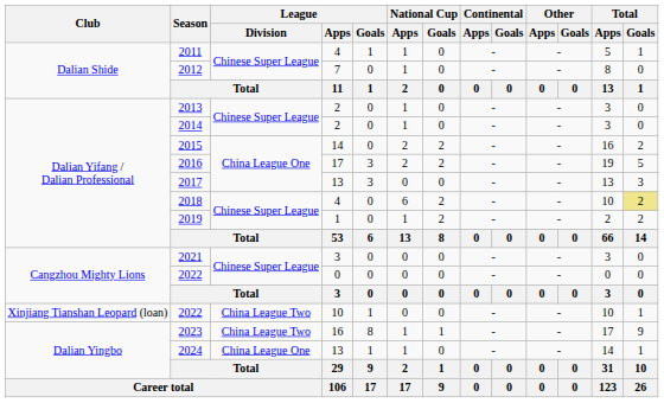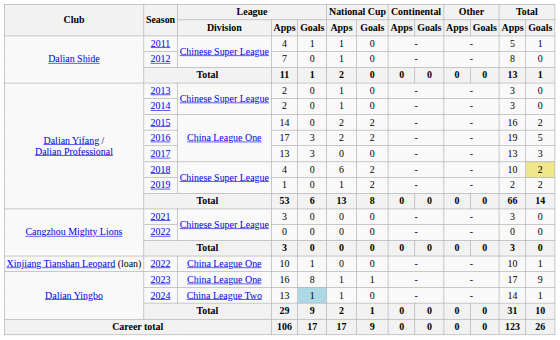 <table class="wikitable" style="text-align: center">
 <tr>
 <th rowspan="2">Club</th>
 <th rowspan="2">Season</th>
 <th colspan="3">League</th>
 <th colspan="2">National Cup</th>
 <th colspan="2">Continental</th>
 <th colspan="2">Other</th>
 <th colspan="2">Total</th>
 </tr>
 <tr>
 <th>Division</th>
 <th>Apps</th>
 <th>Goals</th>
 <th>Apps</th>
 <th>Goals</th>
 <th>Apps</th>
 <th>Goals</th>
 <th>Apps</th>
 <th>Goals</th>
 <th>Apps</th>
 <th>Goals</th>
 </tr>
 <tr>
 <td rowspan="3"><a href='#'>Dalian Shide</a></td>
 <td><a href='#'>2011</a></td>
 <td rowspan="2"><a href='#'>Chinese Super League</a></td>
 <td>4</td>
 <td>1</td>
 <td>1</td>
 <td>0</td>
 <td colspan="2">-</td>
 <td colspan="2">-</td>
 <td>5</td>
 <td>1</td>
 </tr>
 <tr>
 <td><a href='#'>2012</a></td>
 <td>7</td>
 <td>0</td>
 <td>1</td>
 <td>0</td>
 <td colspan="2">-</td>
 <td colspan="2">-</td>
 <td>8</td>
 <td>0</td>
 </tr>
 <tr>
 <th colspan="2">Total</th>
 <th>11</th>
 <th>1</th>
 <th>2</th>
 <th>0</th>
 <th>0</th>
 <th>0</th>
 <th>0</th>
 <th>0</th>
 <th>13</th>
 <th>1</th>
 </tr>
 <tr>
 <td rowspan="8"><a href='#'>Dalian Yifang</a> /<br><a href='#'>Dalian Professional</a></td>
 <td><a href='#'>2013</a></td>
 <td rowspan="2"><a href='#'>Chinese Super League</a></td>
 <td>2</td>
 <td>0</td>
 <td>1</td>
 <td>0</td>
 <td colspan="2">-</td>
 <td colspan="2">-</td>
 <td>3</td>
 <td>0</td>
 </tr>
 <tr>
 <td><a href='#'>2014</a></td>
 <td>2</td>
 <td>0</td>
 <td>1</td>
 <td>0</td>
 <td colspan="2">-</td>
 <td colspan="2">-</td>
 <td>3</td>
 <td>0</td>
 </tr>
 <tr>
 <td><a href='#'>2015</a></td>
 <td rowspan="3"><a href='#'>China League One</a></td>
 <td>14</td>
 <td>0</td>
 <td>2</td>
 <td>2</td>
 <td colspan="2">-</td>
 <td colspan="2">-</td>
 <td>16</td>
 <td>2</td>
 </tr>
 <tr>
 <td><a href='#'>2016</a></td>
 <td>17</td>
 <td>3</td>
 <td>2</td>
 <td>2</td>
 <td colspan="2">-</td>
 <td colspan="2">-</td>
 <td>19</td>
 <td>5</td>
 </tr>
 <tr>
 <td><a href='#'>2017</a></td>
 <td>13</td>
 <td>3</td>
 <td>0</td>
 <td>0</td>
 <td colspan="2">-</td>
 <td colspan="2">-</td>
 <td>13</td>
 <td>3</td>
 </tr>
 <tr>
 <td><a href='#'>2018</a></td>
 <td rowspan="2"><a href='#'>Chinese Super League</a></td>
 <td>4</td>
 <td>0</td>
 <td>6</td>
 <td>2</td>
 <td colspan="2">-</td>
 <td colspan="2">-</td>
 <td>10</td>
 <td style="background: khaki;">2</td>
 </tr>
 <tr>
 <td><a href='#'>2019</a></td>
 <td>1</td>
 <td>0</td>
 <td>1</td>
 <td>2</td>
 <td colspan="2">-</td>
 <td colspan="2">-</td>
 <td>2</td>
 <td>2</td>
 </tr>
 <tr>
 <th colspan="2">Total</th>
 <th>53</th>
 <th>6</th>
 <th>13</th>
 <th>8</th>
 <th>0</th>
 <th>0</th>
 <th>0</th>
 <th>0</th>
 <th>66</th>
 <th>14</th>
 </tr>
 <tr>
 <td rowspan="3"><a href='#'>Cangzhou Mighty Lions</a></td>
 <td><a href='#'>2021</a></td>
 <td rowspan="2"><a href='#'>Chinese Super League</a></td>
 <td>3</td>
 <td>0</td>
 <td>0</td>
 <td>0</td>
 <td colspan="2">-</td>
 <td colspan="2">-</td>
 <td>3</td>
 <td>0</td>
 </tr>
 <tr>
 <td><a href='#'>2022</a></td>
 <td>0</td>
 <td>0</td>
 <td>0</td>
 <td>0</td>
 <td colspan="2">-</td>
 <td colspan="2">-</td>
 <td>0</td>
 <td>0</td>
 </tr>
 <tr>
 <th colspan="2">Total</th>
 <th>3</th>
 <th>0</th>
 <th>0</th>
 <th>0</th>
 <th>0</th>
 <th>0</th>
 <th>0</th>
 <th>0</th>
 <th>3</th>
 <th>0</th>
 </tr>
 <tr>
 <td><a href='#'>Xinjiang Tianshan Leopard</a> (loan)</td>
 <td><a href='#'>2022</a></td>
-<td><a href='#'>China League Two</a></td>
+<td><a href='#'>China League One</a></td>
 <td>10</td>
 <td>1</td>
 <td>0</td>
 <td>0</td>
 <td colspan="2">-</td>
 <td colspan="2">-</td>
 <td>10</td>
 <td>1</td>
 </tr>
 <tr>
 <td rowspan="3"><a href='#'>Dalian Yingbo</a></td>
 <td><a href='#'>2023</a></td>
-<td><a href='#'>China League Two</a></td>
+<td><a href='#'>China League One</a></td>
 <td>16</td>
 <td>8</td>
 <td>1</td>
 <td>1</td>
 <td colspan="2">-</td>
 <td colspan="2">-</td>
 <td>17</td>
 <td>9</td>
 </tr>
 <tr>
 <td><a href='#'>2024</a></td>
-<td><a href='#'>China League One</a></td>
+<td><a href='#'>China League Two</a></td>
 <td>13</td>
-<td>1</td>
+<td style="background: lightblue;">1</td>
 <td>1</td>
 <td>0</td>
 <td colspan="2">-</td>
 <td colspan="2">-</td>
 <td>14</td>
 <td>1</td>
 </tr>
 <tr>
 <th colspan="2">Total</th>
 <th>29</th>
 <th>9</th>
 <th>2</th>
 <th>1</th>
 <th>0</th>
 <th>0</th>
 <th>0</th>
 <th>0</th>
 <th>31</th>
 <th>10</th>
 </tr>
 <tr>
 <th colspan=3>Career total</th>
 <th>106</th>
 <th>17</th>
 <th>17</th>
 <th>9</th>
 <th>0</th>
 <th>0</th>
 <th>0</th>
 <th>0</th>
 <th>123</th>
 <th>26</th>
 </tr>
 </table>
